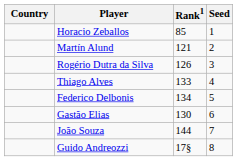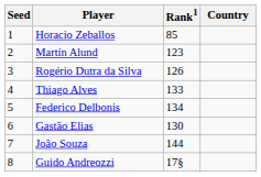 <table class="sortable wikitable">
 <tr>
-<th width="70">Country</th>
+<th>Seed</th>
 <th width="175">Player</th>
 <th>Rank<sup>1</sup></th>
-<th>Seed</th>
+<th width="70">Country</th>
 </tr>
 <tr>
-<td></td>
+<td>1</td>
 <td><a href='#'>Horacio Zeballos</a></td>
 <td>85</td>
-<td>1</td>
+<td></td>
 </tr>
 <tr>
+<td>2</td>
+<td><a href='#'>Martín Alund</a></td>
+<td>123</td>
 <td></td>
-<td><a href='#'>Martín Alund</a></td>
-<td>121</td>
-<td>2</td>
 </tr>
 <tr>
-<td></td>
+<td>3</td>
 <td><a href='#'>Rogério Dutra da Silva</a></td>
 <td>126</td>
-<td>3</td>
+<td></td>
 </tr>
 <tr>
-<td></td>
+<td>4</td>
 <td><a href='#'>Thiago Alves</a></td>
 <td>133</td>
-<td>4</td>
+<td></td>
 </tr>
 <tr>
-<td></td>
+<td>5</td>
 <td><a href='#'>Federico Delbonis</a></td>
 <td>134</td>
-<td>5</td>
+<td></td>
 </tr>
 <tr>
-<td></td>
+<td>6</td>
 <td><a href='#'>Gastão Elias</a></td>
 <td>130</td>
-<td>6</td>
+<td></td>
 </tr>
 <tr>
-<td></td>
+<td>7</td>
 <td><a href='#'>João Souza</a></td>
 <td>144</td>
-<td>7</td>
+<td></td>
 </tr>
 <tr>
-<td></td>
+<td>8</td>
 <td><a href='#'>Guido Andreozzi</a></td>
 <td>17§</td>
-<td>8</td>
+<td></td>
 </tr>
 </table>
